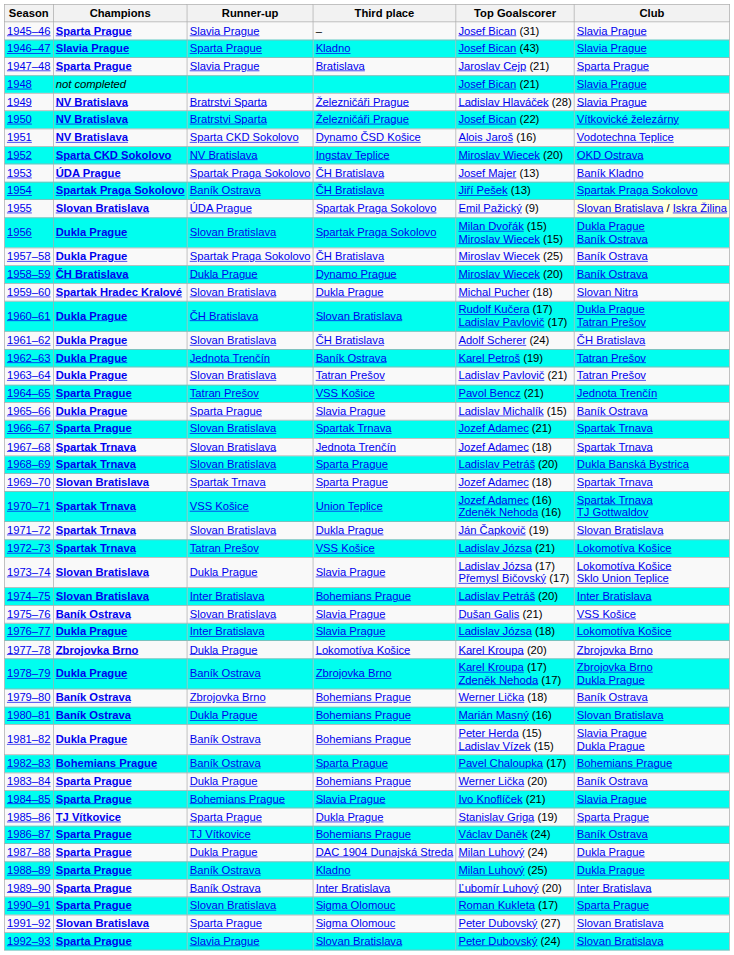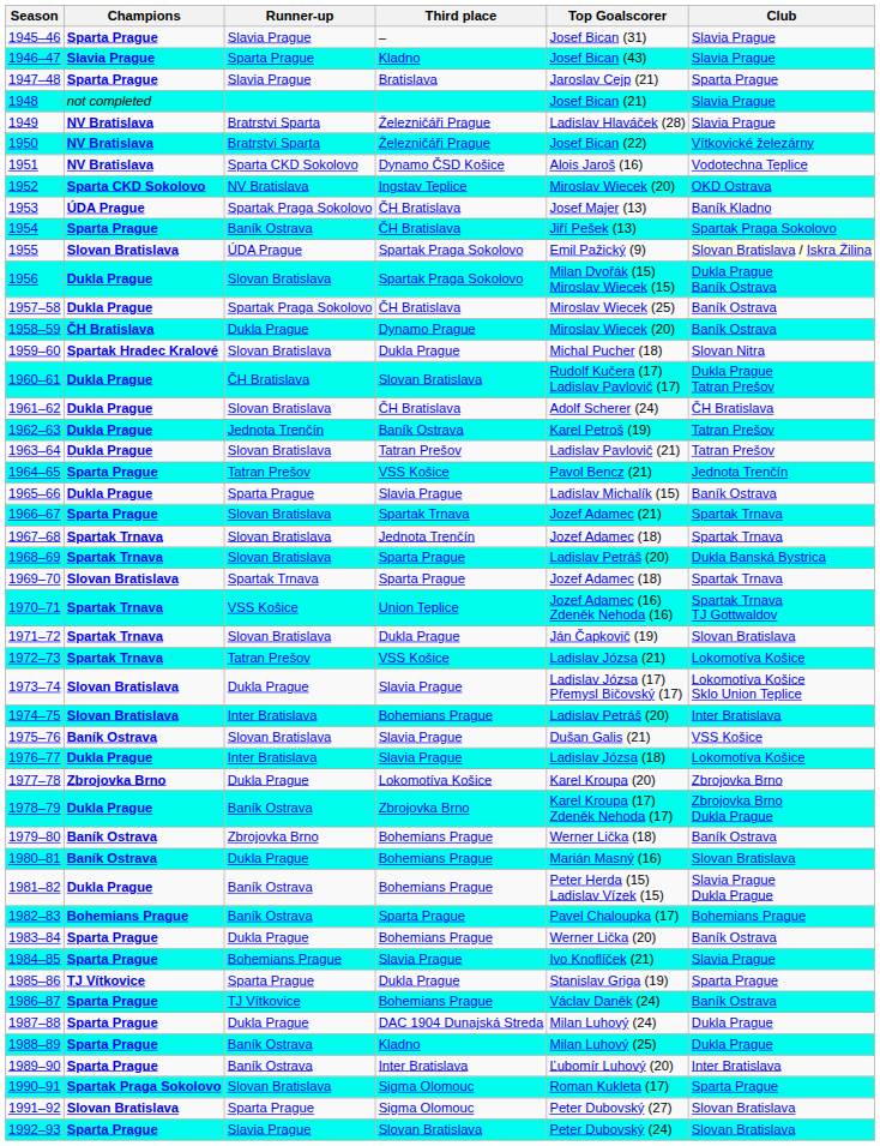 <table class="wikitable">
 <tr>
 <th>Season</th>
 <th>Champions</th>
 <th>Runner-up</th>
 <th>Third place</th>
 <th>Top Goalscorer</th>
 <th>Club</th>
 </tr>
 <tr ---->
 <td><a href='#'>1945–46</a></td>
 <td><strong><a href='#'>Sparta Prague</a></strong></td>
 <td><a href='#'>Slavia Prague</a></td>
 <td>–</td>
 <td><a href='#'>Josef Bican</a> (31)</td>
 <td><a href='#'>Slavia Prague</a></td>
 </tr>
 <tr bgcolor=“#efefef”>
 <td><a href='#'>1946–47</a></td>
 <td><strong><a href='#'>Slavia Prague</a></strong></td>
 <td><a href='#'>Sparta Prague</a></td>
 <td><a href='#'>Kladno</a></td>
 <td><a href='#'>Josef Bican</a> (43)</td>
 <td><a href='#'>Slavia Prague</a></td>
 </tr>
 <tr ---->
 <td><a href='#'>1947–48</a></td>
 <td><strong><a href='#'>Sparta Prague</a></strong></td>
 <td><a href='#'>Slavia Prague</a></td>
 <td><a href='#'>Bratislava</a></td>
 <td><a href='#'>Jaroslav Cejp</a> (21)</td>
 <td><a href='#'>Sparta Prague</a></td>
 </tr>
 <tr bgcolor=“#efefef”>
 <td><a href='#'>1948</a></td>
 <td><em>not completed</em></td>
 <td></td>
 <td></td>
 <td><a href='#'>Josef Bican</a> (21)</td>
 <td><a href='#'>Slavia Prague</a></td>
 </tr>
 <tr ---->
 <td><a href='#'>1949</a></td>
 <td><strong><a href='#'>NV Bratislava</a></strong></td>
 <td><a href='#'>Bratrstvi Sparta</a></td>
 <td><a href='#'>Železničáři Prague</a></td>
 <td><a href='#'>Ladislav Hlaváček</a> (28)</td>
 <td><a href='#'>Slavia Prague</a></td>
 </tr>
 <tr bgcolor=“#efefef”>
 <td><a href='#'>1950</a></td>
 <td><strong><a href='#'>NV Bratislava</a></strong></td>
 <td><a href='#'>Bratrstvi Sparta</a></td>
 <td><a href='#'>Železničáři Prague</a></td>
 <td><a href='#'>Josef Bican</a> (22)</td>
 <td><a href='#'>Vítkovické železárny</a></td>
 </tr>
 <tr ---->
 <td><a href='#'>1951</a></td>
 <td><strong><a href='#'>NV Bratislava</a></strong></td>
 <td><a href='#'>Sparta CKD Sokolovo</a></td>
 <td><a href='#'>Dynamo ČSD Košice</a></td>
 <td><a href='#'>Alois Jaroš</a> (16)</td>
 <td><a href='#'>Vodotechna Teplice</a></td>
 </tr>
 <tr bgcolor=“#efefef”>
 <td><a href='#'>1952</a></td>
 <td><strong><a href='#'>Sparta CKD Sokolovo</a></strong></td>
 <td><a href='#'>NV Bratislava</a></td>
 <td><a href='#'>Ingstav Teplice</a></td>
 <td><a href='#'>Miroslav Wiecek</a> (20)</td>
 <td><a href='#'>OKD Ostrava</a></td>
 </tr>
 <tr ---->
 <td><a href='#'>1953</a></td>
 <td><strong><a href='#'>ÚDA Prague</a></strong></td>
 <td><a href='#'>Spartak Praga Sokolovo</a></td>
 <td><a href='#'>ČH Bratislava</a></td>
 <td><a href='#'>Josef Majer</a> (13)</td>
 <td><a href='#'>Baník Kladno</a></td>
 </tr>
 <tr bgcolor=“#efefef”>
 <td><a href='#'>1954</a></td>
-<td><strong><a href='#'>Spartak Praga Sokolovo</a></strong></td>
+<td><strong><a href='#'>Sparta Prague</a></strong></td>
 <td><a href='#'>Baník Ostrava</a></td>
 <td><a href='#'>ČH Bratislava</a></td>
 <td><a href='#'>Jiří Pešek</a> (13)</td>
 <td><a href='#'>Spartak Praga Sokolovo</a></td>
 </tr>
 <tr ---->
 <td><a href='#'>1955</a></td>
 <td><strong><a href='#'>Slovan Bratislava</a></strong></td>
 <td><a href='#'>ÚDA Prague</a></td>
 <td><a href='#'>Spartak Praga Sokolovo</a></td>
 <td><a href='#'>Emil Pažický</a> (9)</td>
 <td style="background: lightyellow;"><a href='#'>Slovan Bratislava</a> / <a href='#'>Iskra Žilina</a></td>
 </tr>
 <tr bgcolor=“#efefef”>
 <td><a href='#'>1956</a></td>
 <td><strong><a href='#'>Dukla Prague</a></strong></td>
 <td><a href='#'>Slovan Bratislava</a></td>
 <td><a href='#'>Spartak Praga Sokolovo</a></td>
 <td><a href='#'>Milan Dvořák</a> (15)<br><a href='#'>Miroslav Wiecek</a> (15)</td>
 <td><a href='#'>Dukla Prague</a><br><a href='#'>Baník Ostrava</a></td>
 </tr>
 <tr ---->
 <td><a href='#'>1957–58</a></td>
 <td><strong><a href='#'>Dukla Prague</a></strong></td>
 <td><a href='#'>Spartak Praga Sokolovo</a></td>
 <td><a href='#'>ČH Bratislava</a></td>
 <td><a href='#'>Miroslav Wiecek</a> (25)</td>
 <td><a href='#'>Baník Ostrava</a></td>
 </tr>
 <tr bgcolor=“#efefef”>
 <td><a href='#'>1958–59</a></td>
 <td><strong><a href='#'>ČH Bratislava</a></strong></td>
 <td><a href='#'>Dukla Prague</a></td>
 <td><a href='#'>Dynamo Prague</a></td>
 <td><a href='#'>Miroslav Wiecek</a> (20)</td>
 <td><a href='#'>Baník Ostrava</a></td>
 </tr>
 <tr ---->
 <td><a href='#'>1959–60</a></td>
 <td><strong><a href='#'>Spartak Hradec Kralové</a></strong></td>
 <td><a href='#'>Slovan Bratislava</a></td>
 <td><a href='#'>Dukla Prague</a></td>
 <td><a href='#'>Michal Pucher</a> (18)</td>
 <td><a href='#'>Slovan Nitra</a></td>
 </tr>
 <tr bgcolor=“#efefef”>
 <td><a href='#'>1960–61</a></td>
 <td><strong><a href='#'>Dukla Prague</a></strong></td>
 <td><a href='#'>ČH Bratislava</a></td>
 <td><a href='#'>Slovan Bratislava</a></td>
 <td><a href='#'>Rudolf Kučera</a> (17)<br><a href='#'>Ladislav Pavlovič</a> (17)</td>
 <td><a href='#'>Dukla Prague</a><br><a href='#'>Tatran Prešov</a></td>
 </tr>
 <tr ---->
 <td><a href='#'>1961–62</a></td>
 <td><strong><a href='#'>Dukla Prague</a></strong></td>
 <td><a href='#'>Slovan Bratislava</a></td>
 <td><a href='#'>ČH Bratislava</a></td>
 <td><a href='#'>Adolf Scherer</a> (24)</td>
 <td><a href='#'>ČH Bratislava</a></td>
 </tr>
 <tr bgcolor=“#efefef”>
 <td><a href='#'>1962–63</a></td>
 <td><strong><a href='#'>Dukla Prague</a></strong></td>
 <td><a href='#'>Jednota Trenčín</a></td>
 <td><a href='#'>Baník Ostrava</a></td>
 <td><a href='#'>Karel Petroš</a> (19)</td>
 <td><a href='#'>Tatran Prešov</a></td>
 </tr>
 <tr ---->
 <td><a href='#'>1963–64</a></td>
 <td><strong><a href='#'>Dukla Prague</a></strong></td>
 <td><a href='#'>Slovan Bratislava</a></td>
 <td><a href='#'>Tatran Prešov</a></td>
 <td><a href='#'>Ladislav Pavlovič</a> (21)</td>
 <td><a href='#'>Tatran Prešov</a></td>
 </tr>
 <tr bgcolor=“#efefef”>
 <td><a href='#'>1964–65</a></td>
 <td><strong><a href='#'>Sparta Prague</a></strong></td>
 <td><a href='#'>Tatran Prešov</a></td>
 <td><a href='#'>VSS Košice</a></td>
 <td><a href='#'>Pavol Bencz</a> (21)</td>
 <td><a href='#'>Jednota Trenčín</a></td>
 </tr>
 <tr ---->
 <td><a href='#'>1965–66</a></td>
 <td><strong><a href='#'>Dukla Prague</a></strong></td>
 <td><a href='#'>Sparta Prague</a></td>
 <td><a href='#'>Slavia Prague</a></td>
 <td><a href='#'>Ladislav Michalík</a> (15)</td>
 <td><a href='#'>Baník Ostrava</a></td>
 </tr>
 <tr bgcolor=“#efefef”>
 <td><a href='#'>1966–67</a></td>
 <td><strong><a href='#'>Sparta Prague</a></strong></td>
 <td><a href='#'>Slovan Bratislava</a></td>
 <td><a href='#'>Spartak Trnava</a></td>
 <td><a href='#'>Jozef Adamec</a> (21)</td>
 <td><a href='#'>Spartak Trnava</a></td>
 </tr>
 <tr ---->
 <td><a href='#'>1967–68</a></td>
 <td><strong><a href='#'>Spartak Trnava</a></strong></td>
 <td><a href='#'>Slovan Bratislava</a></td>
 <td><a href='#'>Jednota Trenčín</a></td>
 <td><a href='#'>Jozef Adamec</a> (18)</td>
 <td><a href='#'>Spartak Trnava</a></td>
 </tr>
 <tr bgcolor=“#efefef”>
 <td><a href='#'>1968–69</a></td>
 <td><strong><a href='#'>Spartak Trnava</a></strong></td>
 <td><a href='#'>Slovan Bratislava</a></td>
 <td><a href='#'>Sparta Prague</a></td>
 <td><a href='#'>Ladislav Petráš</a> (20)</td>
 <td><a href='#'>Dukla Banská Bystrica</a></td>
 </tr>
 <tr ---->
 <td><a href='#'>1969–70</a></td>
 <td><strong><a href='#'>Slovan Bratislava</a></strong></td>
 <td><a href='#'>Spartak Trnava</a></td>
 <td><a href='#'>Sparta Prague</a></td>
 <td><a href='#'>Jozef Adamec</a> (18)</td>
 <td><a href='#'>Spartak Trnava</a></td>
 </tr>
 <tr bgcolor=“#efefef”>
 <td><a href='#'>1970–71</a></td>
 <td><strong><a href='#'>Spartak Trnava</a></strong></td>
 <td><a href='#'>VSS Košice</a></td>
 <td><a href='#'>Union Teplice</a></td>
 <td><a href='#'>Jozef Adamec</a> (16)<br><a href='#'>Zdeněk Nehoda</a> (16)</td>
 <td><a href='#'>Spartak Trnava</a><br><a href='#'>TJ Gottwaldov</a></td>
 </tr>
 <tr ---->
 <td><a href='#'>1971–72</a></td>
 <td><strong><a href='#'>Spartak Trnava</a></strong></td>
 <td><a href='#'>Slovan Bratislava</a></td>
 <td><a href='#'>Dukla Prague</a></td>
 <td><a href='#'>Ján Čapkovič</a> (19)</td>
 <td><a href='#'>Slovan Bratislava</a></td>
 </tr>
 <tr bgcolor=“#efefef”>
 <td><a href='#'>1972–73</a></td>
 <td><strong><a href='#'>Spartak Trnava</a></strong></td>
 <td><a href='#'>Tatran Prešov</a></td>
 <td><a href='#'>VSS Košice</a></td>
 <td><a href='#'>Ladislav Józsa</a> (21)</td>
 <td><a href='#'>Lokomotíva Košice</a></td>
 </tr>
 <tr ---->
 <td><a href='#'>1973–74</a></td>
 <td><strong><a href='#'>Slovan Bratislava</a></strong></td>
 <td><a href='#'>Dukla Prague</a></td>
 <td><a href='#'>Slavia Prague</a></td>
 <td><a href='#'>Ladislav Józsa</a> (17)<br><a href='#'>Přemysl Bičovský</a> (17)</td>
 <td><a href='#'>Lokomotíva Košice</a><br><a href='#'>Sklo Union Teplice</a></td>
 </tr>
 <tr bgcolor=“#efefef”>
 <td><a href='#'>1974–75</a></td>
 <td><strong><a href='#'>Slovan Bratislava</a></strong></td>
 <td><a href='#'>Inter Bratislava</a></td>
 <td><a href='#'>Bohemians Prague</a></td>
 <td><a href='#'>Ladislav Petráš</a> (20)</td>
 <td><a href='#'>Inter Bratislava</a></td>
 </tr>
 <tr ---->
 <td><a href='#'>1975–76</a></td>
 <td><strong><a href='#'>Baník Ostrava</a></strong></td>
 <td><a href='#'>Slovan Bratislava</a></td>
 <td><a href='#'>Slavia Prague</a></td>
 <td><a href='#'>Dušan Galis</a> (21)</td>
 <td><a href='#'>VSS Košice</a></td>
 </tr>
 <tr bgcolor=“#efefef”>
 <td><a href='#'>1976–77</a></td>
 <td><strong><a href='#'>Dukla Prague</a></strong></td>
 <td><a href='#'>Inter Bratislava</a></td>
 <td><a href='#'>Slavia Prague</a></td>
 <td><a href='#'>Ladislav Józsa</a> (18)</td>
 <td><a href='#'>Lokomotíva Košice</a></td>
 </tr>
 <tr ---->
 <td><a href='#'>1977–78</a></td>
 <td><strong><a href='#'>Zbrojovka Brno</a></strong></td>
 <td><a href='#'>Dukla Prague</a></td>
 <td><a href='#'>Lokomotíva Košice</a></td>
 <td><a href='#'>Karel Kroupa</a> (20)</td>
 <td><a href='#'>Zbrojovka Brno</a></td>
 </tr>
 <tr bgcolor=“#efefef”>
 <td><a href='#'>1978–79</a></td>
 <td><strong><a href='#'>Dukla Prague</a></strong></td>
 <td><a href='#'>Baník Ostrava</a></td>
 <td><a href='#'>Zbrojovka Brno</a></td>
 <td><a href='#'>Karel Kroupa</a> (17)<br><a href='#'>Zdeněk Nehoda</a> (17)</td>
 <td><a href='#'>Zbrojovka Brno</a><br><a href='#'>Dukla Prague</a></td>
 </tr>
 <tr ---->
 <td><a href='#'>1979–80</a></td>
 <td><strong><a href='#'>Baník Ostrava</a></strong></td>
 <td><a href='#'>Zbrojovka Brno</a></td>
 <td><a href='#'>Bohemians Prague</a></td>
 <td><a href='#'>Werner Lička</a> (18)</td>
 <td><a href='#'>Baník Ostrava</a></td>
 </tr>
 <tr bgcolor=“#efefef”>
 <td><a href='#'>1980–81</a></td>
 <td><strong><a href='#'>Baník Ostrava</a></strong></td>
 <td><a href='#'>Dukla Prague</a></td>
 <td><a href='#'>Bohemians Prague</a></td>
 <td><a href='#'>Marián Masný</a> (16)</td>
 <td><a href='#'>Slovan Bratislava</a></td>
 </tr>
 <tr ---->
 <td><a href='#'>1981–82</a></td>
 <td><strong><a href='#'>Dukla Prague</a></strong></td>
 <td><a href='#'>Baník Ostrava</a></td>
 <td><a href='#'>Bohemians Prague</a></td>
 <td><a href='#'>Peter Herda</a> (15)<br><a href='#'>Ladislav Vízek</a> (15)</td>
 <td><a href='#'>Slavia Prague</a><br><a href='#'>Dukla Prague</a></td>
 </tr>
 <tr bgcolor=“#efefef”>
 <td><a href='#'>1982–83</a></td>
 <td><strong><a href='#'>Bohemians Prague</a></strong></td>
 <td><a href='#'>Baník Ostrava</a></td>
 <td><a href='#'>Sparta Prague</a></td>
 <td><a href='#'>Pavel Chaloupka</a> (17)</td>
 <td><a href='#'>Bohemians Prague</a></td>
 </tr>
 <tr ---->
 <td><a href='#'>1983–84</a></td>
 <td><strong><a href='#'>Sparta Prague</a></strong></td>
 <td><a href='#'>Dukla Prague</a></td>
 <td><a href='#'>Bohemians Prague</a></td>
 <td><a href='#'>Werner Lička</a> (20)</td>
 <td><a href='#'>Baník Ostrava</a></td>
 </tr>
 <tr bgcolor=“#efefef”>
 <td><a href='#'>1984–85</a></td>
 <td><strong><a href='#'>Sparta Prague</a></strong></td>
 <td><a href='#'>Bohemians Prague</a></td>
 <td><a href='#'>Slavia Prague</a></td>
 <td><a href='#'>Ivo Knoflíček</a> (21)</td>
 <td><a href='#'>Slavia Prague</a></td>
 </tr>
 <tr ---->
 <td><a href='#'>1985–86</a></td>
 <td><strong><a href='#'>TJ Vítkovice</a></strong></td>
 <td><a href='#'>Sparta Prague</a></td>
 <td><a href='#'>Dukla Prague</a></td>
 <td><a href='#'>Stanislav Griga</a> (19)</td>
 <td><a href='#'>Sparta Prague</a></td>
 </tr>
 <tr bgcolor=“#efefef”>
 <td><a href='#'>1986–87</a></td>
 <td><strong><a href='#'>Sparta Prague</a></strong></td>
 <td><a href='#'>TJ Vítkovice</a></td>
 <td><a href='#'>Bohemians Prague</a></td>
 <td><a href='#'>Václav Daněk</a> (24)</td>
 <td><a href='#'>Baník Ostrava</a></td>
 </tr>
 <tr ---->
 <td><a href='#'>1987–88</a></td>
 <td><strong><a href='#'>Sparta Prague</a></strong></td>
 <td><a href='#'>Dukla Prague</a></td>
 <td><a href='#'>DAC 1904 Dunajská Streda</a></td>
 <td><a href='#'>Milan Luhový</a> (24)</td>
 <td><a href='#'>Dukla Prague</a></td>
 </tr>
 <tr bgcolor=“#efefef”>
 <td><a href='#'>1988–89</a></td>
 <td><strong><a href='#'>Sparta Prague</a></strong></td>
 <td><a href='#'>Baník Ostrava</a></td>
 <td><a href='#'>Kladno</a></td>
 <td><a href='#'>Milan Luhový</a> (25)</td>
 <td><a href='#'>Dukla Prague</a></td>
 </tr>
 <tr ---->
 <td><a href='#'>1989–90</a></td>
 <td><strong><a href='#'>Sparta Prague</a></strong></td>
 <td><a href='#'>Baník Ostrava</a></td>
 <td><a href='#'>Inter Bratislava</a></td>
 <td><a href='#'>Ľubomír Luhový</a> (20)</td>
 <td><a href='#'>Inter Bratislava</a></td>
 </tr>
 <tr bgcolor=“#efefef”>
 <td><a href='#'>1990–91</a></td>
-<td><strong><a href='#'>Sparta Prague</a></strong></td>
+<td><strong><a href='#'>Spartak Praga Sokolovo</a></strong></td>
 <td><a href='#'>Slovan Bratislava</a></td>
 <td><a href='#'>Sigma Olomouc</a></td>
 <td><a href='#'>Roman Kukleta</a> (17)</td>
 <td><a href='#'>Sparta Prague</a></td>
 </tr>
 <tr ---->
 <td><a href='#'>1991–92</a></td>
 <td><strong><a href='#'>Slovan Bratislava</a></strong></td>
 <td><a href='#'>Sparta Prague</a></td>
 <td><a href='#'>Sigma Olomouc</a></td>
 <td><a href='#'>Peter Dubovský</a> (27)</td>
 <td><a href='#'>Slovan Bratislava</a></td>
 </tr>
 <tr bgcolor=“#efefef”>
 <td><a href='#'>1992–93</a></td>
 <td><strong><a href='#'>Sparta Prague</a></strong></td>
 <td><a href='#'>Slavia Prague</a></td>
 <td><a href='#'>Slovan Bratislava</a></td>
 <td><a href='#'>Peter Dubovský</a> (24)</td>
 <td><a href='#'>Slovan Bratislava</a></td>
 </tr>
 </table>
